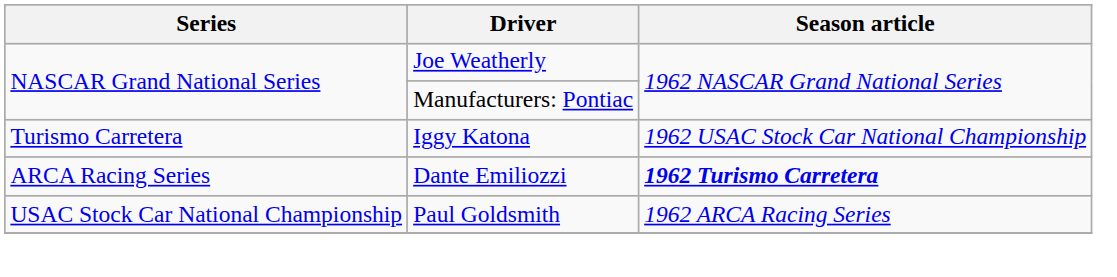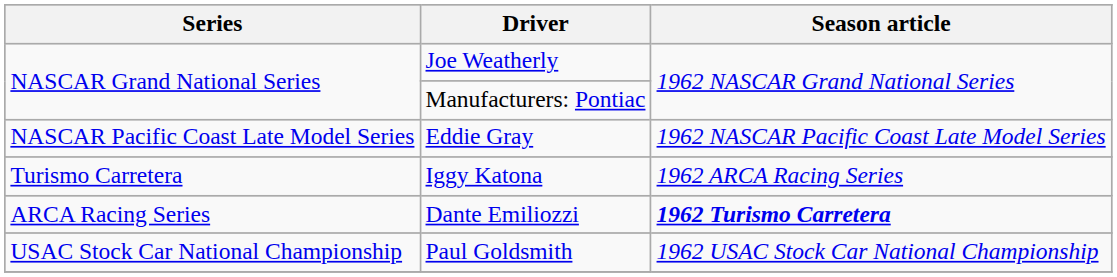 <table class="wikitable" style="font-size: 87%;">
 <tr>
 <th>Series</th>
 <th>Driver</th>
 <th>Season article</th>
 </tr>
 <tr>
 <td rowspan=2><a href='#'>NASCAR Grand National Series</a></td>
 <td> <a href='#'>Joe Weatherly</a></td>
 <td rowspan=2><em><a href='#'>1962 NASCAR Grand National Series</a></em></td>
 </tr>
 <tr>
 <td>Manufacturers:  <a href='#'>Pontiac</a></td>
 </tr>
 <tr>
+<td><a href='#'>NASCAR Pacific Coast Late Model Series</a></td>
+<td> <a href='#'>Eddie Gray</a></td>
+<td><em><a href='#'>1962 NASCAR Pacific Coast Late Model Series</a></em></td>
+</tr>
+<tr>
 <td><a href='#'>Turismo Carretera</a></td>
 <td> <a href='#'>Iggy Katona</a></td>
-<td><em><a href='#'>1962 USAC Stock Car National Championship</a></em></td>
+<td><em><a href='#'>1962 ARCA Racing Series</a></em></td>
 </tr>
 <tr>
 <td><a href='#'>ARCA Racing Series</a></td>
 <td> <a href='#'>Dante Emiliozzi</a></td>
 <td><strong><em><a href='#'>1962 Turismo Carretera</a></em></strong></td>
 </tr>
 <tr>
 <td><a href='#'>USAC Stock Car National Championship</a></td>
 <td> <a href='#'>Paul Goldsmith</a></td>
-<td><em><a href='#'>1962 ARCA Racing Series</a></em></td>
+<td><em><a href='#'>1962 USAC Stock Car National Championship</a></em></td>
 </tr>
 <tr>
 </tr>
 </table>
